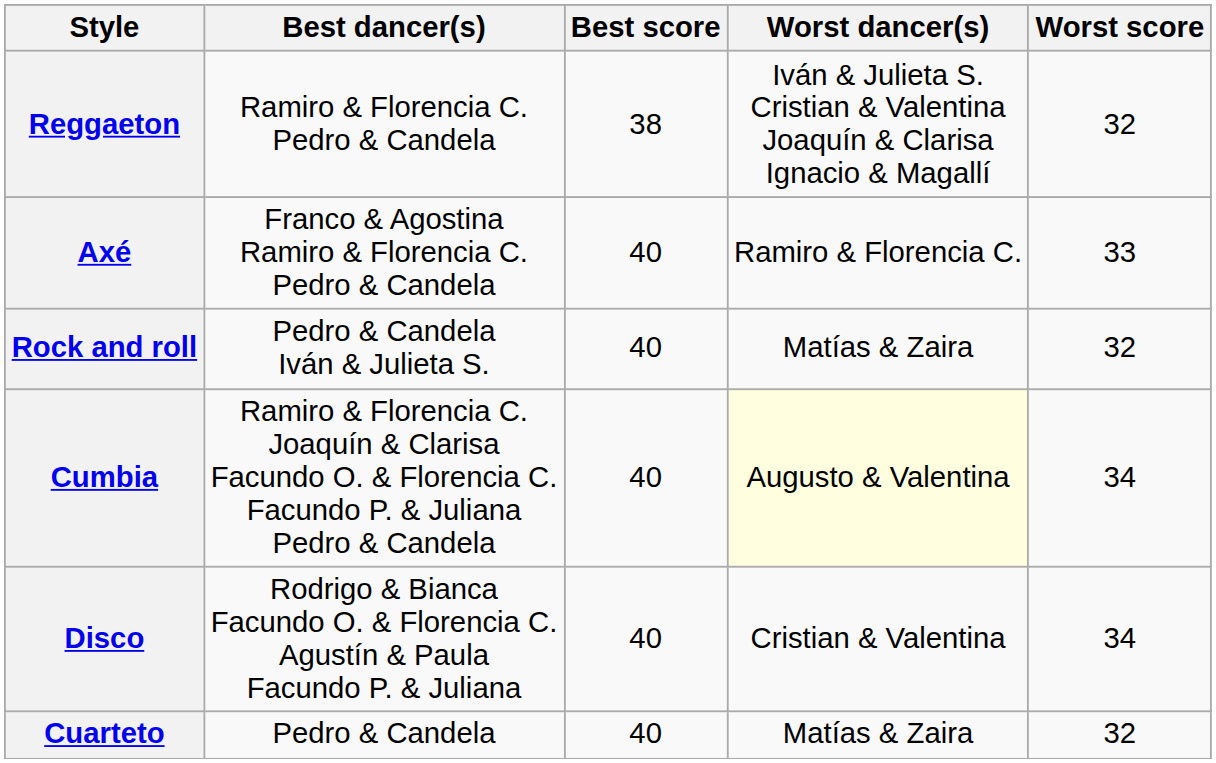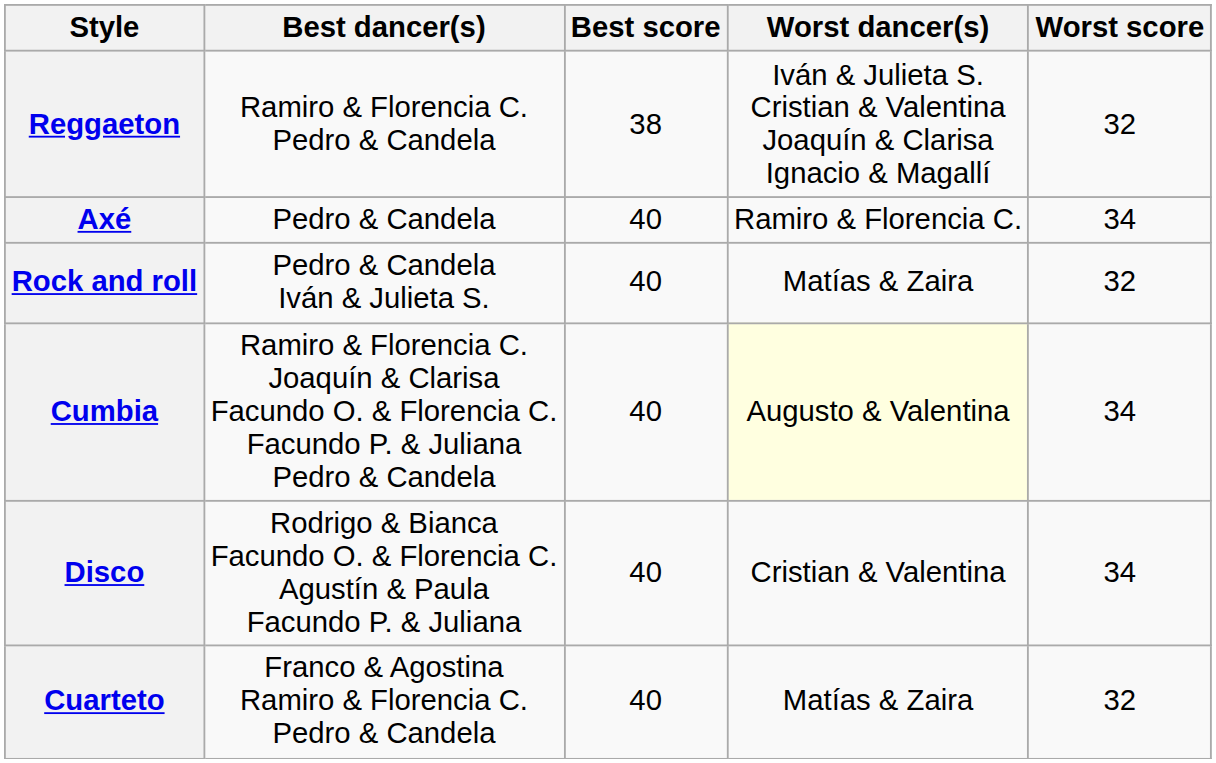 <table class="wikitable sortable" style="text-align:center;">
 <tr>
 <th>Style</th>
 <th class="sortable">Best dancer(s)</th>
 <th>Best score</th>
 <th class="sortable">Worst dancer(s)</th>
 <th>Worst score</th>
 </tr>
 <tr>
 <th><a href='#'>Reggaeton</a></th>
 <td>Ramiro & Florencia C.<br>Pedro & Candela</td>
 <td>38</td>
 <td>Iván & Julieta S.<br>Cristian & Valentina<br>Joaquín & Clarisa<br>Ignacio & Magallí</td>
 <td>32</td>
 </tr>
 <tr>
 <th><a href='#'>Axé</a></th>
-<td>Franco & Agostina<br>Ramiro & Florencia C.<br>Pedro & Candela</td>
+<td>Pedro & Candela</td>
 <td>40</td>
 <td>Ramiro & Florencia C.</td>
-<td>33</td>
+<td>34</td>
 </tr>
 <tr>
 <th><a href='#'>Rock and roll</a></th>
 <td>Pedro & Candela<br>Iván & Julieta S.</td>
 <td>40</td>
 <td>Matías & Zaira</td>
 <td>32</td>
 </tr>
 <tr>
 <th><a href='#'>Cumbia</a></th>
 <td>Ramiro & Florencia C.<br>Joaquín & Clarisa<br>Facundo O. & Florencia C.<br>Facundo P. & Juliana<br>Pedro & Candela</td>
 <td>40</td>
 <td style="background: lightyellow;">Augusto & Valentina</td>
 <td>34</td>
 </tr>
 <tr>
 <th><a href='#'>Disco</a></th>
 <td>Rodrigo & Bianca<br>Facundo O. & Florencia C.<br>Agustín & Paula<br>Facundo P. & Juliana</td>
 <td>40</td>
 <td>Cristian & Valentina</td>
 <td>34</td>
 </tr>
 <tr>
 <th><a href='#'>Cuarteto</a></th>
-<td>Pedro & Candela</td>
+<td>Franco & Agostina<br>Ramiro & Florencia C.<br>Pedro & Candela</td>
 <td>40</td>
 <td>Matías & Zaira</td>
 <td>32</td>
 </tr>
 </table>
